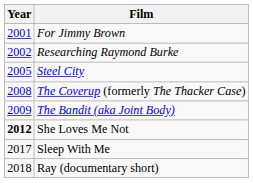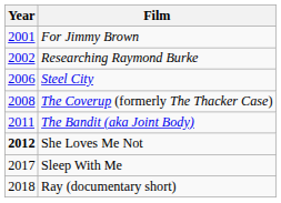 <table class="wikitable">
 <tr>
 <th>Year</th>
 <th>Film</th>
 </tr>
 <tr>
 <td><a href='#'>2001</a></td>
 <td><em>For Jimmy Brown</em></td>
 </tr>
 <tr>
 <td><a href='#'>2002</a></td>
 <td><em>Researching Raymond Burke</em></td>
 </tr>
 <tr>
-<td><a href='#'>2005</a></td>
+<td><a href='#'>2006</a></td>
 <td><em><a href='#'>Steel City</a></em></td>
 </tr>
 <tr>
 <td><a href='#'>2008</a></td>
 <td><em><a href='#'>The Coverup</a></em> (formerly <em>The Thacker Case</em>)</td>
 </tr>
 <tr>
-<td><a href='#'>2009</a></td>
+<td><a href='#'>2011</a></td>
 <td><em><a href='#'>The Bandit (aka Joint Body)</a></em></td>
 </tr>
 <tr>
 <td><strong>2012</strong></td>
 <td>She Loves Me Not</td>
 </tr>
 <tr>
 <td>2017</td>
 <td>Sleep With Me</td>
 </tr>
 <tr>
 <td>2018</td>
 <td>Ray (documentary short)</td>
 </tr>
 </table>
